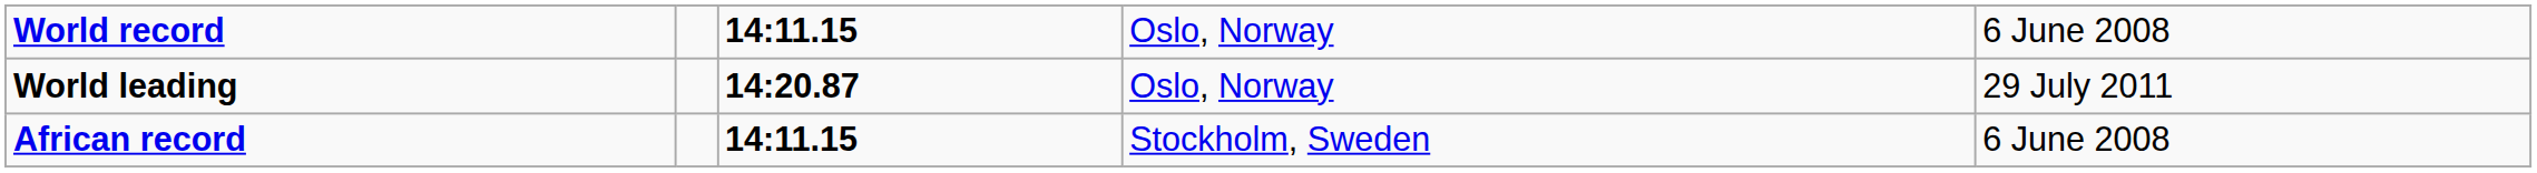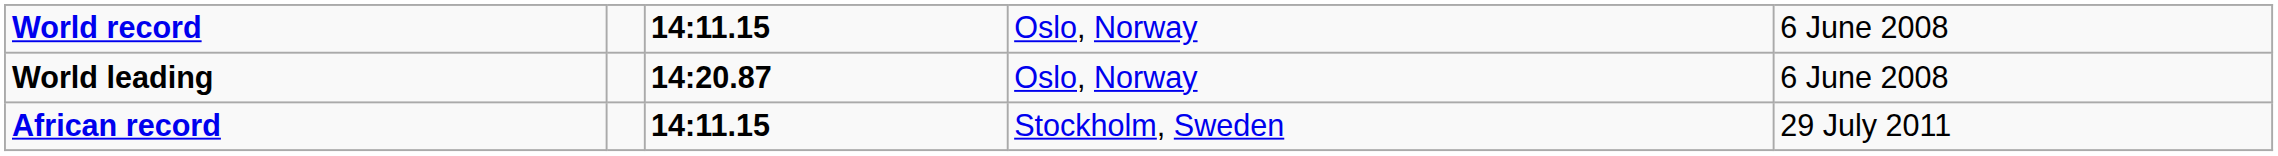 <table class="wikitable" width=75%>
 <tr>
 <td><strong><a href='#'>World record</a></strong></td>
 <td></td>
 <td><strong> 14:11.15</strong></td>
 <td><a href='#'>Oslo</a>, <a href='#'>Norway</a></td>
 <td>6 June 2008</td>
 </tr>
 <tr>
 <td><strong>World leading</strong></td>
 <td></td>
 <td><strong>14:20.87</strong></td>
 <td><a href='#'>Oslo</a>, <a href='#'>Norway</a></td>
-<td>29 July 2011</td>
+<td>6 June 2008</td>
 </tr>
 <tr>
 <td><strong><a href='#'>African record</a></strong></td>
 <td></td>
 <td><strong> 14:11.15</strong></td>
 <td><a href='#'>Stockholm</a>, <a href='#'>Sweden</a></td>
-<td>6 June 2008</td>
+<td>29 July 2011</td>
 </tr>
 </table>
